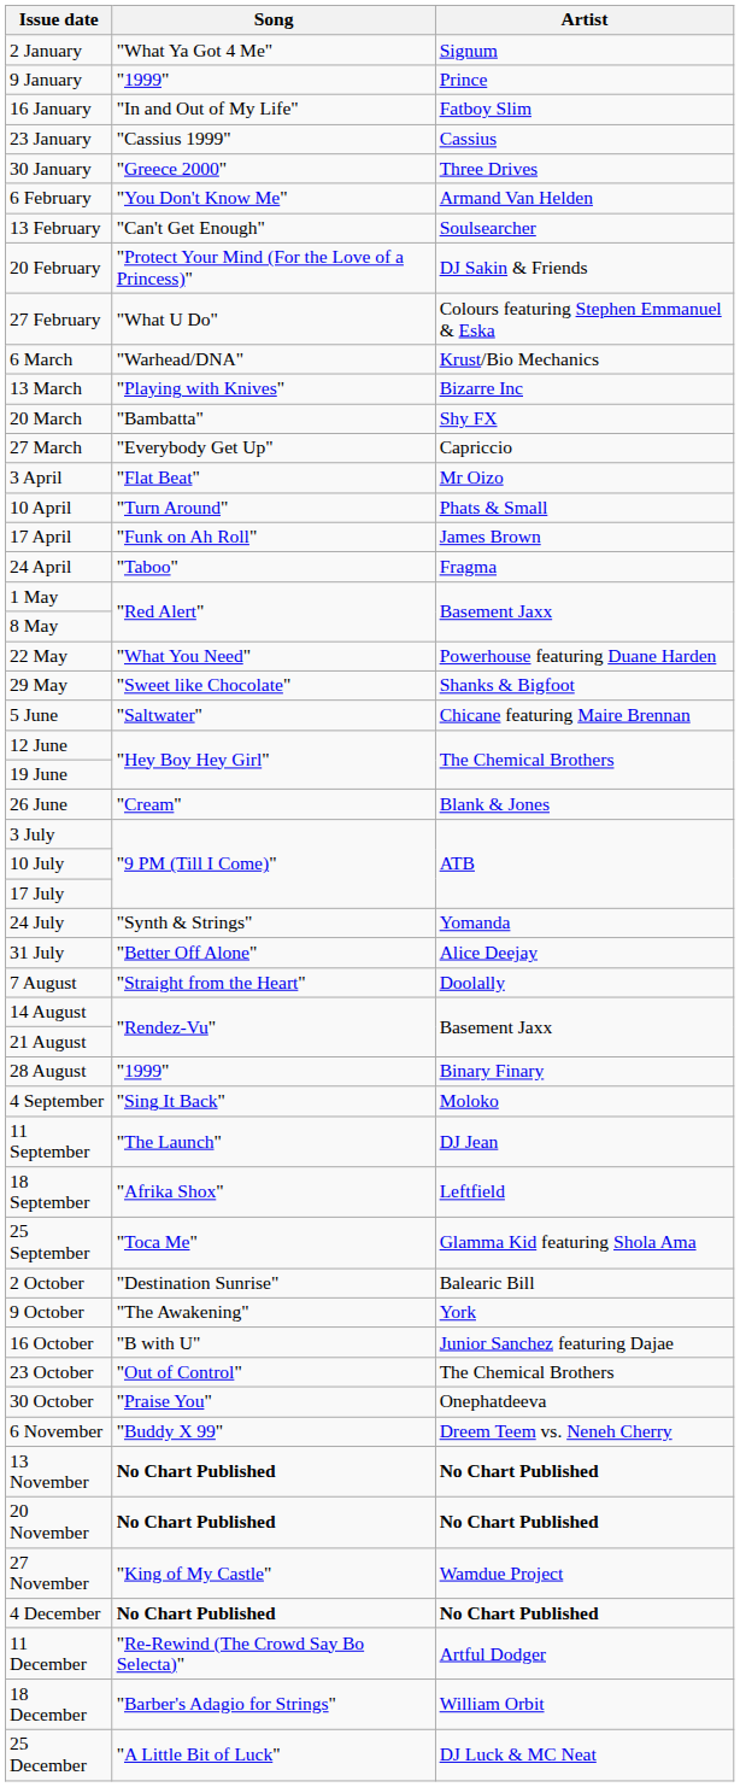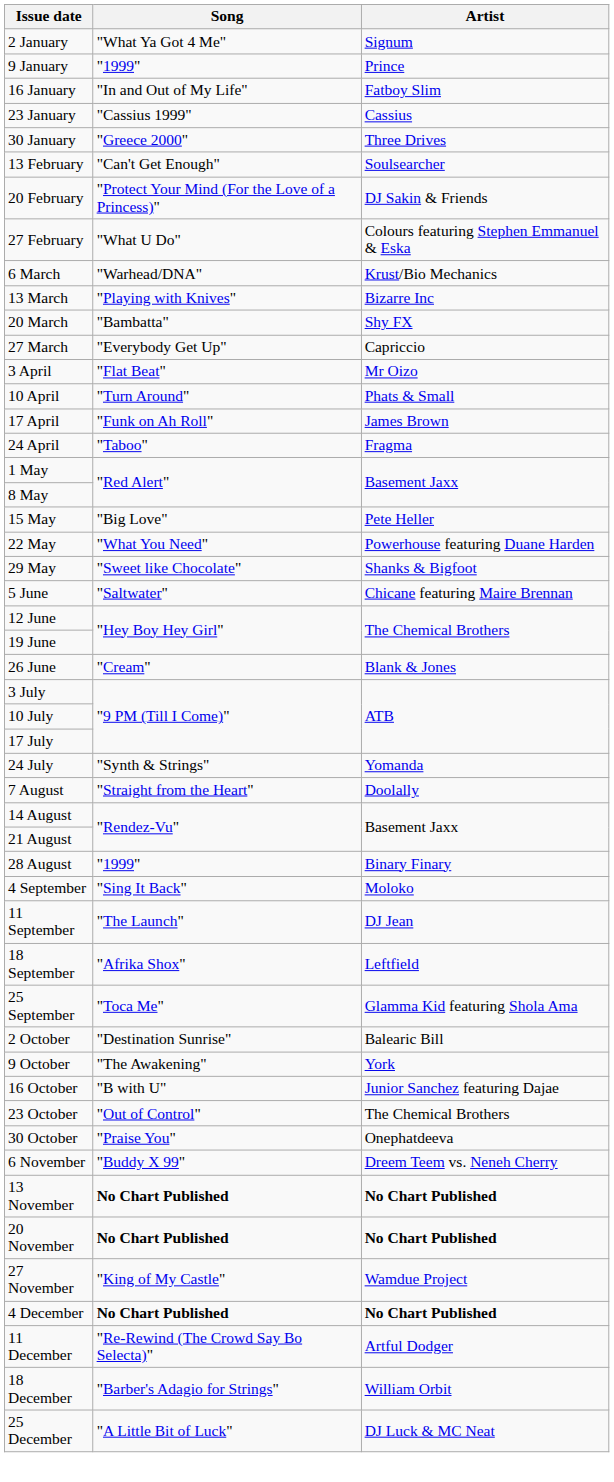 <table width="100%" class=wikitable>
 <tr>
 <th>Issue date</th>
 <th>Song</th>
 <th>Artist</th>
 </tr>
 <tr>
 <td>2 January</td>
 <td>"What Ya Got 4 Me"</td>
 <td><a href='#'>Signum</a></td>
 </tr>
 <tr>
 <td>9 January</td>
 <td>"<a href='#'>1999</a>"</td>
 <td><a href='#'>Prince</a></td>
 </tr>
 <tr>
 <td>16 January</td>
 <td>"In and Out of My Life"</td>
 <td><a href='#'>Fatboy Slim</a></td>
 </tr>
 <tr>
 <td>23 January</td>
 <td>"Cassius 1999"</td>
 <td><a href='#'>Cassius</a></td>
 </tr>
 <tr>
 <td>30 January</td>
 <td>"<a href='#'>Greece 2000</a>"</td>
 <td><a href='#'>Three Drives</a></td>
-</tr>
-<tr>
-<td>6 February</td>
-<td>"<a href='#'>You Don't Know Me</a>"</td>
-<td><a href='#'>Armand Van Helden</a></td>
 </tr>
 <tr>
 <td>13 February</td>
 <td>"Can't Get Enough"</td>
 <td><a href='#'>Soulsearcher</a></td>
 </tr>
 <tr>
 <td>20 February</td>
 <td>"<a href='#'>Protect Your Mind (For the Love of a Princess)</a>"</td>
 <td><a href='#'>DJ Sakin</a> & Friends</td>
 </tr>
 <tr>
 <td>27 February</td>
 <td>"What U Do"</td>
 <td>Colours featuring <a href='#'>Stephen Emmanuel</a> & <a href='#'>Eska</a></td>
 </tr>
 <tr>
 <td>6 March</td>
 <td>"Warhead/DNA"</td>
 <td><a href='#'>Krust</a>/Bio Mechanics</td>
 </tr>
 <tr>
 <td>13 March</td>
 <td>"<a href='#'>Playing with Knives</a>"</td>
 <td><a href='#'>Bizarre Inc</a></td>
 </tr>
 <tr>
 <td>20 March</td>
 <td>"Bambatta"</td>
 <td><a href='#'>Shy FX</a></td>
 </tr>
 <tr>
 <td>27 March</td>
 <td>"Everybody Get Up"</td>
 <td>Capriccio</td>
 </tr>
 <tr>
 <td>3 April</td>
 <td>"<a href='#'>Flat Beat</a>"</td>
 <td><a href='#'>Mr Oizo</a></td>
 </tr>
 <tr>
 <td>10 April</td>
 <td>"<a href='#'>Turn Around</a>"</td>
 <td><a href='#'>Phats & Small</a></td>
 </tr>
 <tr>
 <td>17 April</td>
 <td>"<a href='#'>Funk on Ah Roll</a>"</td>
 <td><a href='#'>James Brown</a></td>
 </tr>
 <tr>
 <td>24 April</td>
 <td>"<a href='#'>Taboo</a>"</td>
 <td><a href='#'>Fragma</a></td>
 </tr>
 <tr>
 <td>1 May</td>
 <td rowspan="2">"<a href='#'>Red Alert</a>"</td>
 <td rowspan="2"><a href='#'>Basement Jaxx</a></td>
 </tr>
 <tr>
 <td>8 May</td>
 </tr>
 <tr>
+<td>15 May</td>
+<td>"Big Love"</td>
+<td><a href='#'>Pete Heller</a></td>
+</tr>
+<tr>
 <td>22 May</td>
 <td>"<a href='#'>What You Need</a>"</td>
 <td><a href='#'>Powerhouse</a> featuring <a href='#'>Duane Harden</a></td>
 </tr>
 <tr>
 <td>29 May</td>
 <td>"<a href='#'>Sweet like Chocolate</a>"</td>
 <td><a href='#'>Shanks & Bigfoot</a></td>
 </tr>
 <tr>
 <td>5 June</td>
 <td>"<a href='#'>Saltwater</a>"</td>
 <td><a href='#'>Chicane</a> featuring <a href='#'>Maire Brennan</a></td>
 </tr>
 <tr>
 <td>12 June</td>
 <td rowspan="2">"<a href='#'>Hey Boy Hey Girl</a>"</td>
 <td rowspan="2"><a href='#'>The Chemical Brothers</a></td>
 </tr>
 <tr>
 <td>19 June</td>
 </tr>
 <tr>
 <td>26 June</td>
 <td>"<a href='#'>Cream</a>"</td>
 <td><a href='#'>Blank & Jones</a></td>
 </tr>
 <tr>
 <td>3 July</td>
 <td rowspan="3">"<a href='#'>9 PM (Till I Come)</a>"</td>
 <td rowspan="3"><a href='#'>ATB</a></td>
 </tr>
 <tr>
 <td>10 July</td>
 </tr>
 <tr>
 <td>17 July</td>
 </tr>
 <tr>
 <td>24 July</td>
 <td>"Synth & Strings"</td>
 <td><a href='#'>Yomanda</a></td>
-</tr>
-<tr>
-<td>31 July</td>
-<td>"<a href='#'>Better Off Alone</a>"</td>
-<td><a href='#'>Alice Deejay</a></td>
 </tr>
 <tr>
 <td>7 August</td>
 <td>"<a href='#'>Straight from the Heart</a>"</td>
 <td><a href='#'>Doolally</a></td>
 </tr>
 <tr>
 <td>14 August</td>
 <td rowspan="2">"<a href='#'>Rendez-Vu</a>"</td>
 <td rowspan="2">Basement Jaxx</td>
 </tr>
 <tr>
 <td>21 August</td>
 </tr>
 <tr>
 <td>28 August</td>
 <td>"<a href='#'>1999</a>"</td>
 <td><a href='#'>Binary Finary</a></td>
 </tr>
 <tr>
 <td>4 September</td>
 <td>"<a href='#'>Sing It Back</a>"</td>
 <td><a href='#'>Moloko</a></td>
 </tr>
 <tr>
 <td>11 September</td>
 <td>"<a href='#'>The Launch</a>"</td>
 <td><a href='#'>DJ Jean</a></td>
 </tr>
 <tr>
 <td>18 September</td>
 <td>"<a href='#'>Afrika Shox</a>"</td>
 <td><a href='#'>Leftfield</a></td>
 </tr>
 <tr>
 <td>25 September</td>
 <td>"<a href='#'>Toca Me</a>"</td>
 <td><a href='#'>Glamma Kid</a> featuring <a href='#'>Shola Ama</a></td>
 </tr>
 <tr>
 <td>2 October</td>
 <td>"Destination Sunrise"</td>
 <td>Balearic Bill</td>
 </tr>
 <tr>
 <td>9 October</td>
 <td>"The Awakening"</td>
 <td><a href='#'>York</a></td>
 </tr>
 <tr>
 <td>16 October</td>
 <td>"B with U"</td>
 <td><a href='#'>Junior Sanchez</a> featuring Dajae</td>
 </tr>
 <tr>
 <td>23 October</td>
 <td>"<a href='#'>Out of Control</a>"</td>
 <td>The Chemical Brothers</td>
 </tr>
 <tr>
 <td>30 October</td>
 <td>"<a href='#'>Praise You</a>"</td>
 <td>Onephatdeeva</td>
 </tr>
 <tr>
 <td>6 November</td>
 <td>"<a href='#'>Buddy X 99</a>"</td>
 <td><a href='#'>Dreem Teem</a> vs. <a href='#'>Neneh Cherry</a></td>
 </tr>
 <tr>
 <td>13 November</td>
 <td><strong>No Chart Published</strong></td>
 <td><strong>No Chart Published</strong></td>
 </tr>
 <tr>
 <td>20 November</td>
 <td><strong>No Chart Published</strong></td>
 <td><strong>No Chart Published</strong></td>
 </tr>
 <tr>
 <td>27 November</td>
 <td>"<a href='#'>King of My Castle</a>"</td>
 <td><a href='#'>Wamdue Project</a></td>
 </tr>
 <tr>
 <td>4 December</td>
 <td><strong>No Chart Published</strong></td>
 <td><strong>No Chart Published</strong></td>
 </tr>
 <tr>
 <td>11 December</td>
 <td>"<a href='#'>Re-Rewind (The Crowd Say Bo Selecta)</a>"</td>
 <td><a href='#'>Artful Dodger</a></td>
 </tr>
 <tr>
 <td>18 December</td>
 <td>"<a href='#'>Barber's Adagio for Strings</a>"</td>
 <td><a href='#'>William Orbit</a></td>
 </tr>
 <tr>
 <td>25 December</td>
 <td>"<a href='#'>A Little Bit of Luck</a>"</td>
 <td><a href='#'>DJ Luck & MC Neat</a></td>
 </tr>
 </table>
